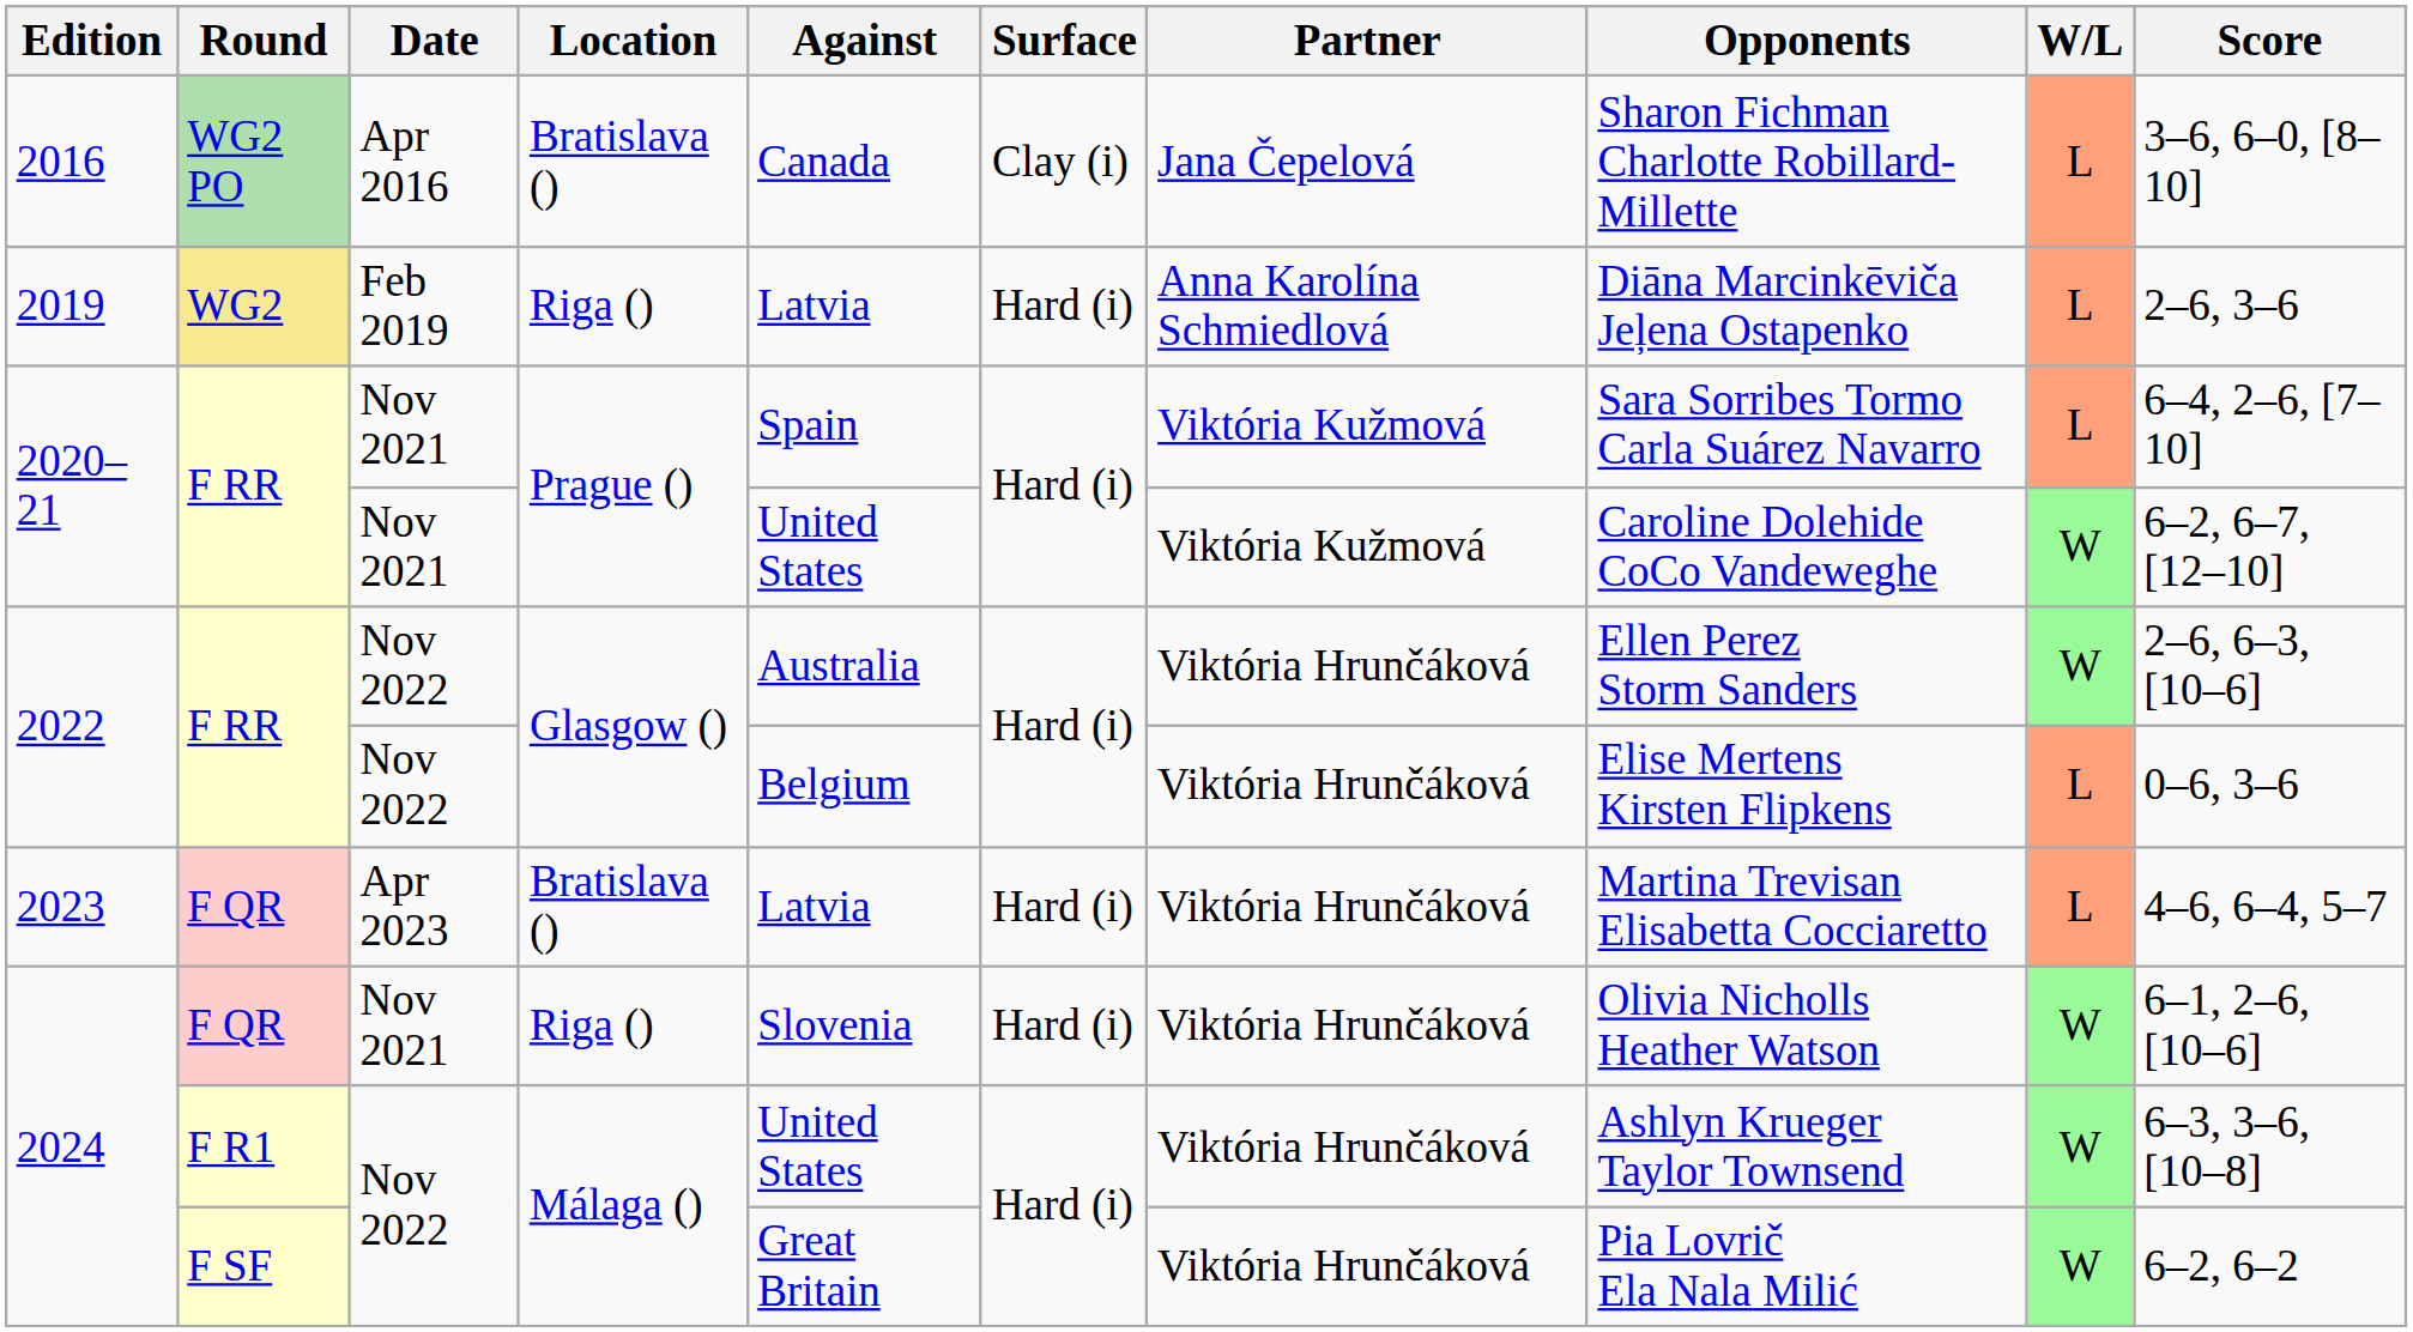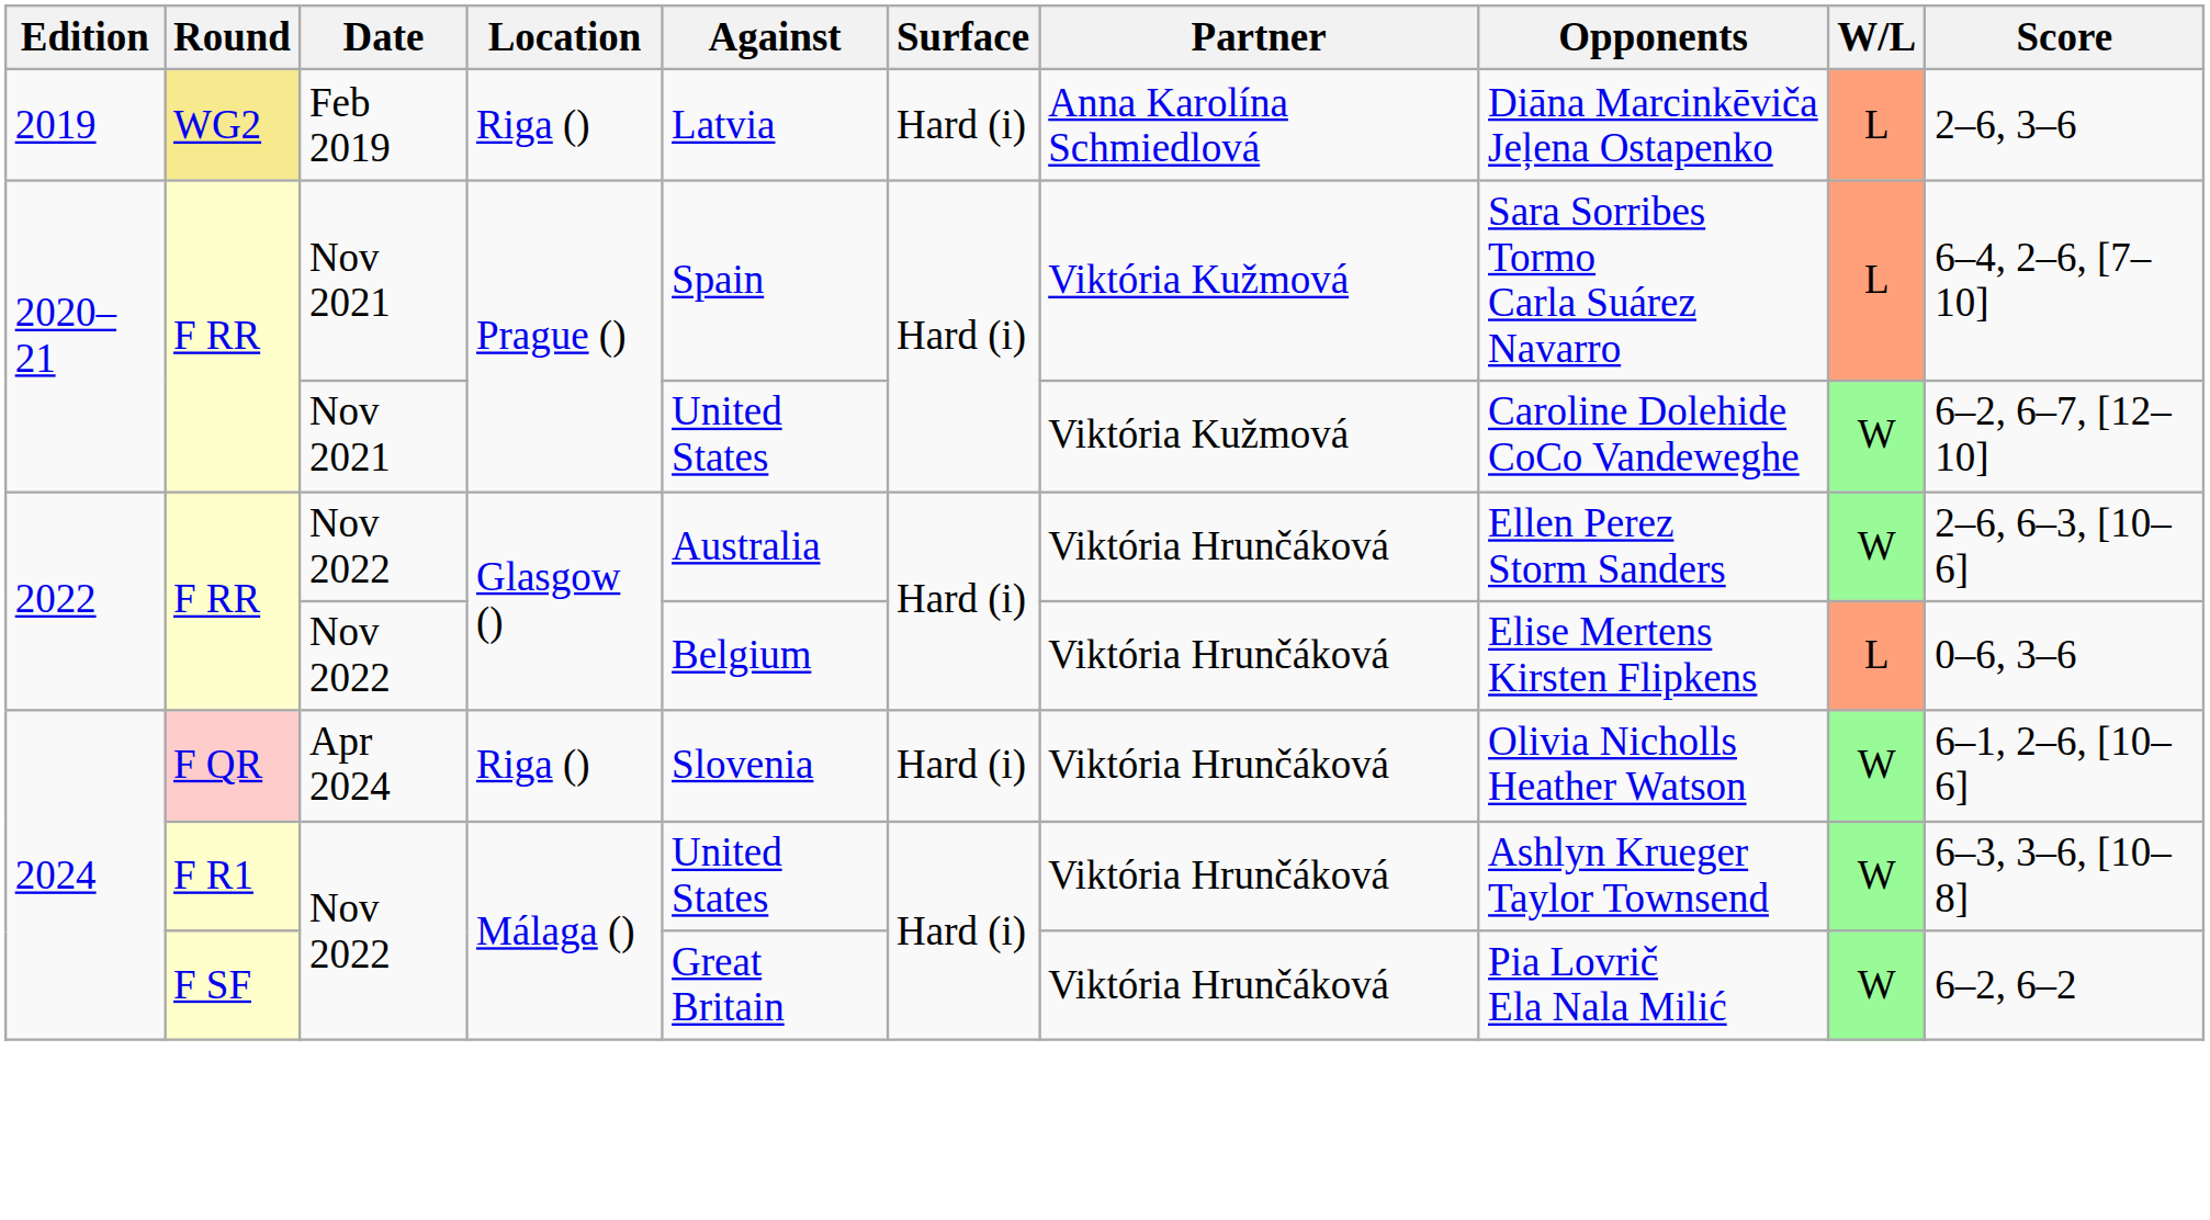 <table class="wikitable">
 <tr>
 <th>Edition</th>
 <th>Round</th>
 <th>Date</th>
 <th>Location</th>
 <th>Against</th>
 <th>Surface</th>
 <th>Partner</th>
 <th>Opponents</th>
 <th>W/L</th>
 <th>Score</th>
-</tr>
-<tr>
-<td><a href='#'>2016</a></td>
-<td bgcolor=addfad><a href='#'>WG2 PO</a></td>
-<td>Apr 2016</td>
-<td><a href='#'>Bratislava</a> ()</td>
-<td> <a href='#'>Canada</a></td>
-<td>Clay (i)</td>
-<td><a href='#'>Jana Čepelová</a></td>
-<td><a href='#'>Sharon Fichman</a> <br> <a href='#'>Charlotte Robillard-Millette</a></td>
-<td align=center bgcolor=ffa07a>L</td>
-<td>3–6, 6–0, [8–10]</td>
 </tr>
 <tr>
 <td><a href='#'>2019</a></td>
 <td bgcolor=f7e98e><a href='#'>WG2</a></td>
 <td>Feb 2019</td>
 <td><a href='#'>Riga</a> ()</td>
 <td> <a href='#'>Latvia</a></td>
 <td>Hard (i)</td>
 <td><a href='#'>Anna Karolína Schmiedlová</a></td>
 <td><a href='#'>Diāna Marcinkēviča</a> <br> <a href='#'>Jeļena Ostapenko</a></td>
 <td align=center bgcolor=ffa07a>L</td>
 <td>2–6, 3–6</td>
 </tr>
 <tr>
 <td rowspan="2"><a href='#'>2020–21</a></td>
 <td rowspan="2" bgcolor=ffffcc><a href='#'>F RR</a></td>
 <td>Nov 2021</td>
 <td rowspan="2"><a href='#'>Prague</a> ()</td>
 <td> <a href='#'>Spain</a></td>
 <td rowspan="2">Hard (i)</td>
 <td><a href='#'>Viktória Kužmová</a></td>
 <td><a href='#'>Sara Sorribes Tormo</a> <br> <a href='#'>Carla Suárez Navarro</a></td>
 <td align=center bgcolor=ffa07a>L</td>
 <td>6–4, 2–6, [7–10]</td>
 </tr>
 <tr>
 <td>Nov 2021</td>
 <td> <a href='#'>United States</a></td>
 <td>Viktória Kužmová</td>
 <td><a href='#'>Caroline Dolehide</a> <br> <a href='#'>CoCo Vandeweghe</a></td>
 <td align=center bgcolor=98FB98>W</td>
 <td>6–2, 6–7, [12–10]</td>
 </tr>
 <tr>
 <td rowspan="2"><a href='#'>2022</a></td>
 <td rowspan="2" bgcolor=ffffcc><a href='#'>F RR</a></td>
 <td>Nov 2022</td>
 <td rowspan="2"><a href='#'>Glasgow</a> ()</td>
 <td> <a href='#'>Australia</a></td>
 <td rowspan="2">Hard (i)</td>
 <td>Viktória Hrunčáková</td>
 <td><a href='#'>Ellen Perez</a> <br> <a href='#'>Storm Sanders</a></td>
 <td align=center bgcolor=98FB98>W</td>
 <td>2–6, 6–3, [10–6]</td>
 </tr>
 <tr>
 <td>Nov 2022</td>
 <td> <a href='#'>Belgium</a></td>
 <td>Viktória Hrunčáková</td>
 <td><a href='#'>Elise Mertens</a> <br> <a href='#'>Kirsten Flipkens</a></td>
 <td align=center bgcolor=ffa07a>L</td>
 <td>0–6, 3–6</td>
 </tr>
 <tr>
-<td><a href='#'>2023</a></td>
-<td bgcolor=ffcccc><a href='#'>F QR</a></td>
-<td>Apr 2023</td>
-<td><a href='#'>Bratislava</a> ()</td>
-<td> <a href='#'>Latvia</a></td>
-<td>Hard (i)</td>
-<td>Viktória Hrunčáková</td>
-<td><a href='#'>Martina Trevisan</a> <br> <a href='#'>Elisabetta Cocciaretto</a></td>
-<td align=center bgcolor=ffa07a>L</td>
-<td>4–6, 6–4, 5–7</td>
-</tr>
-<tr>
 <td rowspan="3"><a href='#'>2024</a></td>
 <td bgcolor=ffcccc><a href='#'>F QR</a></td>
-<td>Nov 2021</td>
+<td>Apr 2024</td>
 <td><a href='#'>Riga</a> ()</td>
 <td> <a href='#'>Slovenia</a></td>
 <td>Hard (i)</td>
 <td>Viktória Hrunčáková</td>
 <td><a href='#'>Olivia Nicholls</a> <br> <a href='#'>Heather Watson</a></td>
 <td align=center bgcolor=98FB98>W</td>
 <td>6–1, 2–6, [10–6]</td>
 </tr>
 <tr>
 <td bgcolor=ffffcc><a href='#'>F R1</a></td>
 <td rowspan="2">Nov 2022</td>
 <td rowspan="2"><a href='#'>Málaga</a> ()</td>
 <td> <a href='#'>United States</a></td>
 <td rowspan="2">Hard (i)</td>
 <td>Viktória Hrunčáková</td>
 <td><a href='#'>Ashlyn Krueger</a> <br> <a href='#'>Taylor Townsend</a></td>
 <td align=center bgcolor=98FB98>W</td>
 <td>6–3, 3–6, [10–8]</td>
 </tr>
 <tr>
 <td bgcolor=ffffcc><a href='#'>F SF</a></td>
 <td> <a href='#'>Great Britain</a></td>
 <td>Viktória Hrunčáková</td>
 <td><a href='#'>Pia Lovrič</a> <br> <a href='#'>Ela Nala Milić</a></td>
 <td align=center bgcolor=98FB98>W</td>
 <td>6–2, 6–2</td>
 </tr>
 </table>
